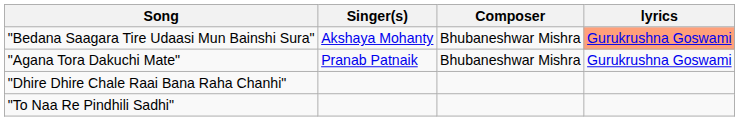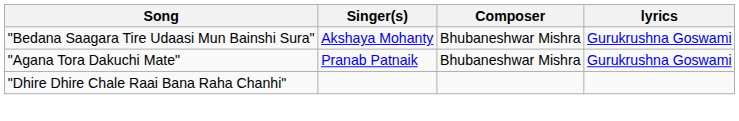 <table class="wikitable" style="font-size:95%;">
 <tr>
 <th>Song</th>
 <th>Singer(s)</th>
 <th>Composer</th>
 <th>lyrics</th>
 </tr>
 <tr>
 <td>"Bedana Saagara Tire Udaasi Mun Bainshi Sura"</td>
 <td><a href='#'>Akshaya Mohanty</a></td>
 <td>Bhubaneshwar Mishra</td>
-<td style="background: lightsalmon;"><a href='#'>Gurukrushna Goswami</a></td>
+<td><a href='#'>Gurukrushna Goswami</a></td>
 </tr>
 <tr>
 <td>"Agana Tora Dakuchi Mate"</td>
 <td><a href='#'>Pranab Patnaik</a></td>
 <td>Bhubaneshwar Mishra</td>
 <td><a href='#'>Gurukrushna Goswami</a></td>
 </tr>
 <tr>
 <td>"Dhire Dhire Chale Raai Bana Raha Chanhi"</td>
 <td></td>
 <td></td>
 <td></td>
 </tr>
-<tr>
-<td>"To Naa Re Pindhili Sadhi"</td>
-<td></td>
-<td></td>
-<td></td>
-</tr>
 </table>
